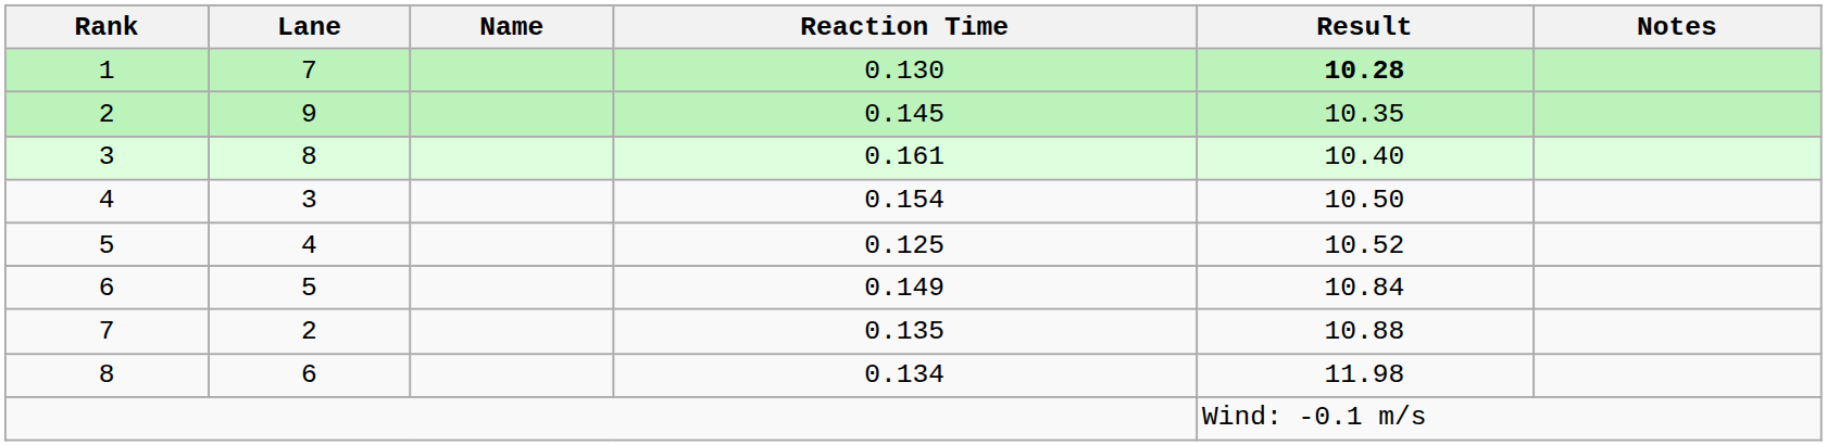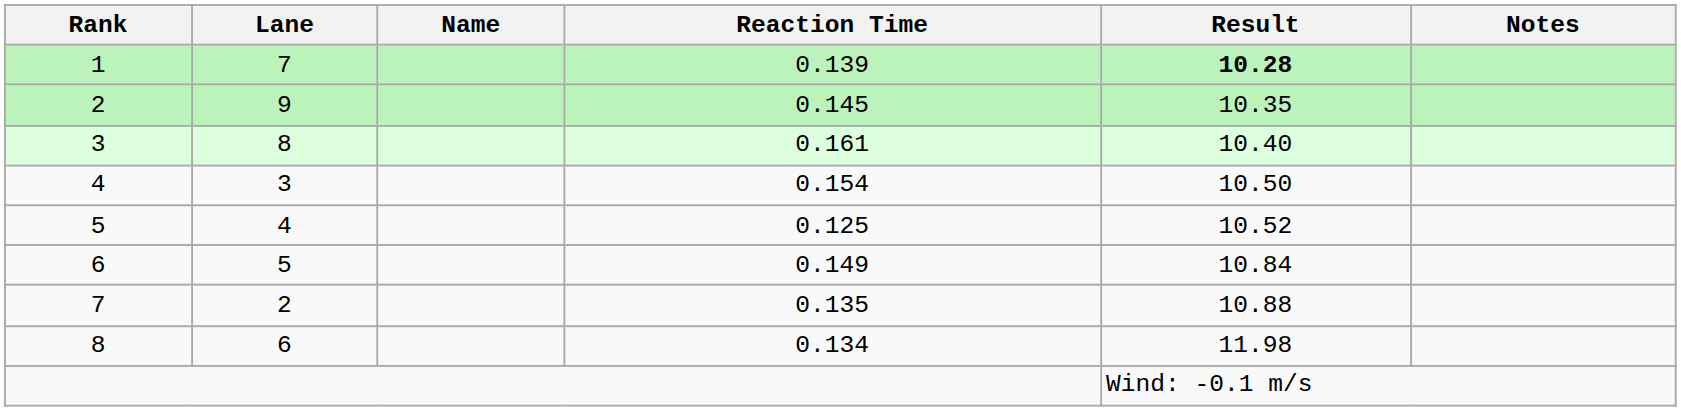 <table class="wikitable sortable" style="text-align:center;width: 70%">
 <tr>
 <th>Rank</th>
 <th>Lane</th>
 <th>Name</th>
 <th>Reaction Time</th>
 <th>Result</th>
 <th>Notes</th>
 </tr>
 <tr bgcolor=bbf3bb>
 <td>1</td>
 <td>7</td>
 <td align="left"></td>
-<td>0.130</td>
+<td>0.139</td>
 <td><strong>10.28</strong></td>
 <td></td>
 </tr>
 <tr bgcolor=bbf3bb>
 <td>2</td>
 <td>9</td>
 <td align="left"></td>
 <td>0.145</td>
 <td>10.35</td>
 <td></td>
 </tr>
 <tr bgcolor=ddffdd>
 <td>3</td>
 <td>8</td>
 <td align="left"></td>
 <td>0.161</td>
 <td>10.40</td>
 <td></td>
 </tr>
 <tr>
 <td>4</td>
 <td>3</td>
 <td align="left"></td>
 <td>0.154</td>
 <td>10.50</td>
 <td></td>
 </tr>
 <tr>
 <td>5</td>
 <td>4</td>
 <td align="left"></td>
 <td>0.125</td>
 <td>10.52</td>
 <td></td>
 </tr>
 <tr>
 <td>6</td>
 <td>5</td>
 <td align="left"></td>
 <td>0.149</td>
 <td>10.84</td>
 <td></td>
 </tr>
 <tr>
 <td>7</td>
 <td>2</td>
 <td align="left"></td>
 <td>0.135</td>
 <td>10.88</td>
 <td></td>
 </tr>
 <tr>
 <td>8</td>
 <td>6</td>
 <td align="left"></td>
 <td>0.134</td>
 <td>11.98</td>
 <td></td>
 </tr>
 <tr class="sortbottom">
 <td colspan=4></td>
 <td colspan="2" style="text-align:left;">Wind: -0.1 m/s</td>
 </tr>
 </table>
